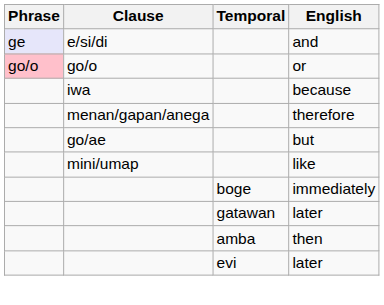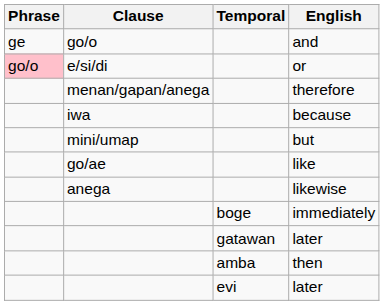 <table class="wikitable">
 <tr>
 <th>Phrase</th>
 <th>Clause</th>
 <th>Temporal</th>
 <th>English</th>
 </tr>
 <tr>
-<td style="background: lavender;">ge</td>
-<td>e/si/di</td>
+<td>ge</td>
+<td>go/o</td>
 <td></td>
 <td>and</td>
 </tr>
 <tr>
 <td style="background: pink;">go/o</td>
-<td>go/o</td>
+<td>e/si/di</td>
 <td></td>
 <td>or</td>
+</tr>
+<tr>
+<td></td>
+<td>menan/gapan/anega</td>
+<td></td>
+<td>therefore</td>
 </tr>
 <tr>
 <td></td>
 <td>iwa</td>
 <td></td>
 <td>because</td>
 </tr>
 <tr>
 <td></td>
-<td>menan/gapan/anega</td>
+<td>mini/umap</td>
 <td></td>
-<td>therefore</td>
+<td>but</td>
 </tr>
 <tr>
 <td></td>
 <td>go/ae</td>
 <td></td>
-<td>but</td>
+<td>like</td>
 </tr>
 <tr>
 <td></td>
-<td>mini/umap</td>
+<td>anega</td>
 <td></td>
-<td>like</td>
+<td>likewise</td>
 </tr>
 <tr>
 <td></td>
 <td></td>
 <td>boge</td>
 <td>immediately</td>
 </tr>
 <tr>
 <td></td>
 <td></td>
 <td>gatawan</td>
 <td>later</td>
 </tr>
 <tr>
 <td></td>
 <td></td>
 <td>amba</td>
 <td>then</td>
 </tr>
 <tr>
 <td></td>
 <td></td>
 <td>evi</td>
 <td>later</td>
 </tr>
 </table>
